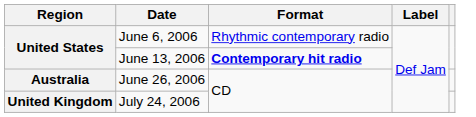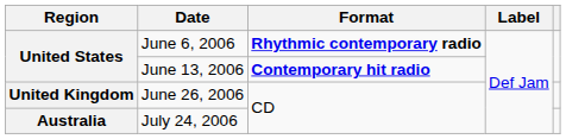 <table class="wikitable plainrowheaders">
 <tr>
 <th scope="col">Region</th>
 <th scope="col">Date</th>
 <th scope="col">Format</th>
 <th scope="col">Label</th>
 <th scope="col"></th>
 </tr>
 <tr>
 <th scope="row" rowspan="2">United States</th>
 <td>June 6, 2006</td>
-<td><a href='#'>Rhythmic contemporary</a> radio</td>
+<td><strong><a href='#'>Rhythmic contemporary</a> radio</strong></td>
 <td rowspan="4"><a href='#'>Def Jam</a></td>
 <td rowspan="2"></td>
 </tr>
 <tr>
 <td>June 13, 2006</td>
 <td><strong><a href='#'>Contemporary hit radio</a></strong></td>
 </tr>
 <tr>
-<th scope="row">Australia</th>
+<th scope="row">United Kingdom</th>
 <td>June 26, 2006</td>
 <td rowspan="2">CD</td>
 <td></td>
 </tr>
 <tr>
-<th scope="row">United Kingdom</th>
+<th scope="row">Australia</th>
 <td>July 24, 2006</td>
 <td></td>
 </tr>
 </table>
